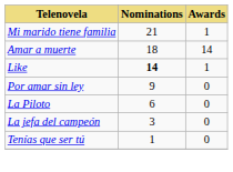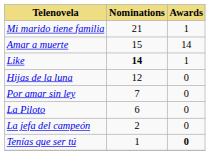 <table class="wikitable sortable" style="margin:1em auto;">
 <tr>
 <th style="background-color:#EEDD82;">Telenovela</th>
 <th style="background-color:#EEDD82;">Nominations</th>
 <th style="background-color:#EEDD82;">Awards</th>
 </tr>
 <tr>
 <td><em><a href='#'>Mi marido tiene familia</a></em></td>
 <td style="text-align:center;">21</td>
 <td style="text-align:center;">1</td>
 </tr>
 <tr>
 <td><em><a href='#'>Amar a muerte</a></em></td>
-<td style="text-align:center;">18</td>
+<td style="text-align:center;">15</td>
 <td style="text-align:center;">14</td>
 </tr>
 <tr>
 <td><em><a href='#'>Like</a></em></td>
 <td style="text-align:center;"><strong>14</strong></td>
 <td style="text-align:center;">1</td>
 </tr>
 <tr>
+<td><em><a href='#'>Hijas de la luna</a></em></td>
+<td style="text-align:center;">12</td>
+<td style="text-align:center;">0</td>
+</tr>
+<tr>
 <td><em><a href='#'>Por amar sin ley</a></em></td>
-<td style="text-align:center;">9</td>
+<td style="text-align:center;">7</td>
 <td style="text-align:center;">0</td>
 </tr>
 <tr>
 <td><em><a href='#'>La Piloto</a></em></td>
 <td style="text-align:center;">6</td>
 <td style="text-align:center;">0</td>
 </tr>
 <tr>
 <td><em><a href='#'>La jefa del campeón</a></em></td>
-<td style="text-align:center;">3</td>
+<td style="text-align:center;">2</td>
 <td style="text-align:center;">0</td>
 </tr>
 <tr>
 <td><em><a href='#'>Tenías que ser tú</a></em></td>
 <td style="text-align:center;">1</td>
-<td style="text-align:center;">0</td>
+<td style="text-align:center;"><strong>0</strong></td>
 </tr>
 <tr>
 </tr>
 </table>
